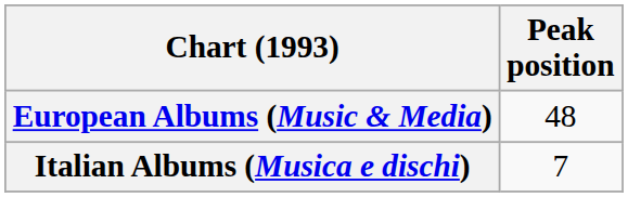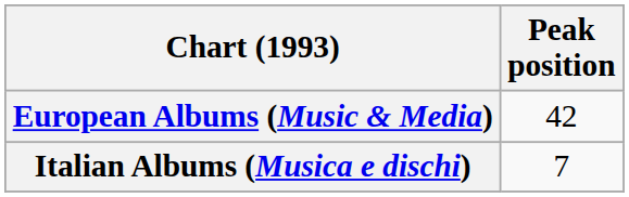 <table class="wikitable sortable plainrowheaders" style="text-align:center">
 <tr>
 <th scope="col">Chart (1993)</th>
 <th scope="col">Peak<br>position</th>
 </tr>
 <tr>
 <th scope="row"><a href='#'>European Albums</a> (<em><a href='#'>Music & Media</a></em>)</th>
-<td>48</td>
+<td>42</td>
 </tr>
 <tr>
 <th scope="row">Italian Albums (<em><a href='#'>Musica e dischi</a></em>)</th>
 <td>7</td>
 </tr>
 </table>
